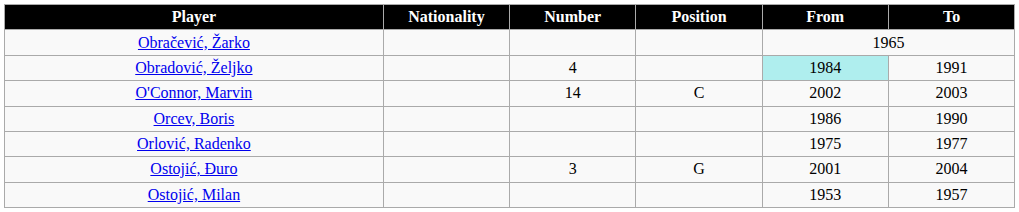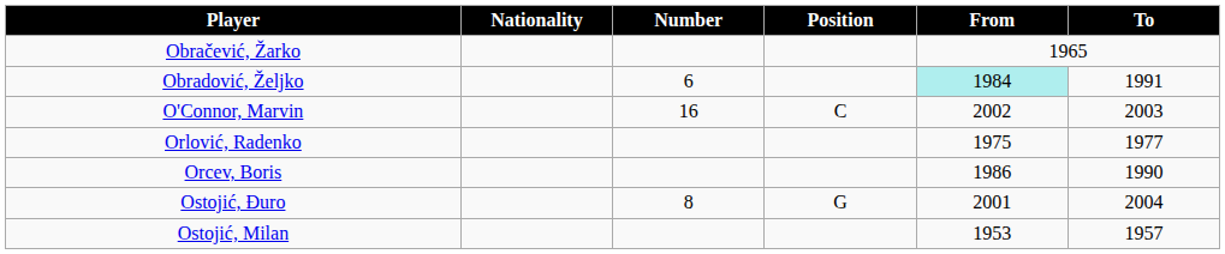 <table class="wikitable" style="text-align:center" width="80%">
 <tr>
 <th style="background:black;color:white;" width="30%">Player</th>
 <th style="background:black;color:white;" width="10%">Nationality</th>
 <th style="background:black;color:white;" width="10%">Number</th>
 <th style="background:black;color:white;" width="10%">Position</th>
 <th style="background:black;color:white;" width="10%">From</th>
 <th style="background:black;color:white;" width="10%">To</th>
 </tr>
 <tr>
 <td><a href='#'>Obračević, Žarko</a></td>
 <td></td>
 <td></td>
 <td></td>
 <td colspan="2">1965</td>
 </tr>
 <tr>
 <td><a href='#'>Obradović, Željko</a></td>
 <td></td>
-<td>4</td>
+<td>6</td>
 <td></td>
 <td style="background: paleturquoise;">1984</td>
 <td>1991</td>
 </tr>
 <tr>
 <td><a href='#'>O'Connor, Marvin</a></td>
 <td></td>
-<td>14</td>
+<td>16</td>
 <td>C</td>
 <td>2002</td>
 <td>2003</td>
+</tr>
+<tr>
+<td><a href='#'>Orlović, Radenko</a></td>
+<td></td>
+<td></td>
+<td></td>
+<td>1975</td>
+<td>1977</td>
 </tr>
 <tr>
 <td><a href='#'>Orcev, Boris</a></td>
 <td></td>
 <td></td>
 <td></td>
 <td>1986</td>
 <td>1990</td>
 </tr>
 <tr>
-<td><a href='#'>Orlović, Radenko</a></td>
-<td></td>
-<td></td>
-<td></td>
-<td>1975</td>
-<td>1977</td>
-</tr>
-<tr>
 <td><a href='#'>Ostojić, Đuro</a></td>
 <td></td>
-<td>3</td>
+<td>8</td>
 <td>G</td>
 <td>2001</td>
 <td>2004</td>
 </tr>
 <tr>
 <td><a href='#'>Ostojić, Milan</a></td>
 <td></td>
 <td></td>
 <td></td>
 <td>1953</td>
 <td>1957</td>
 </tr>
 </table>
